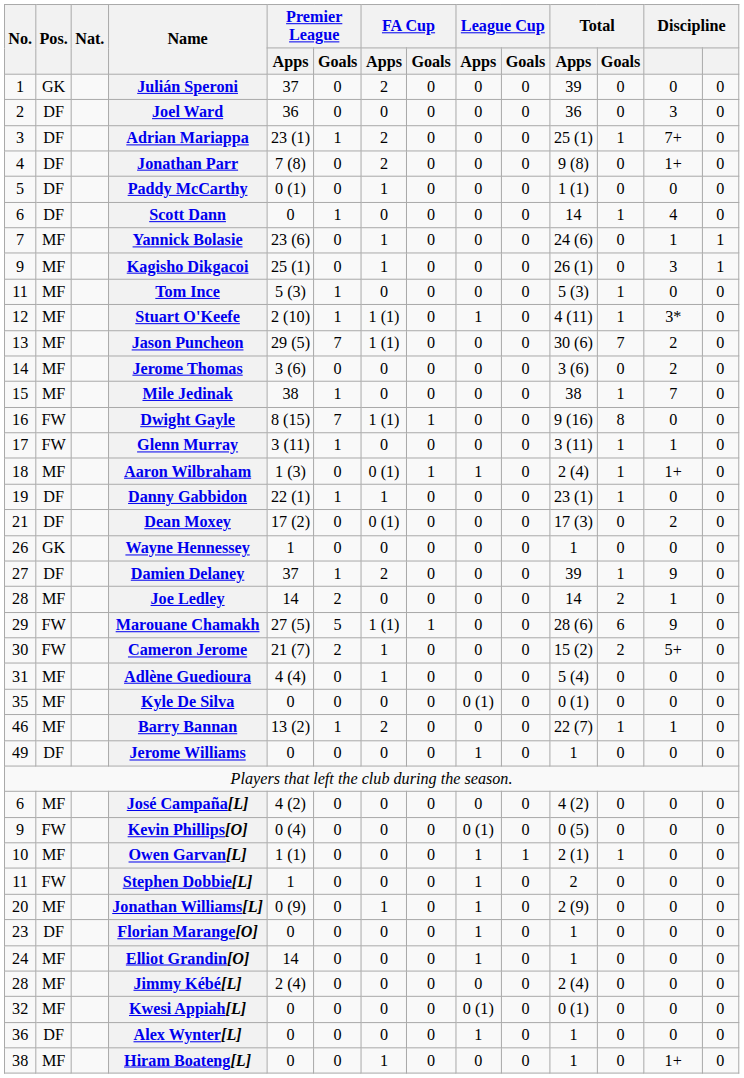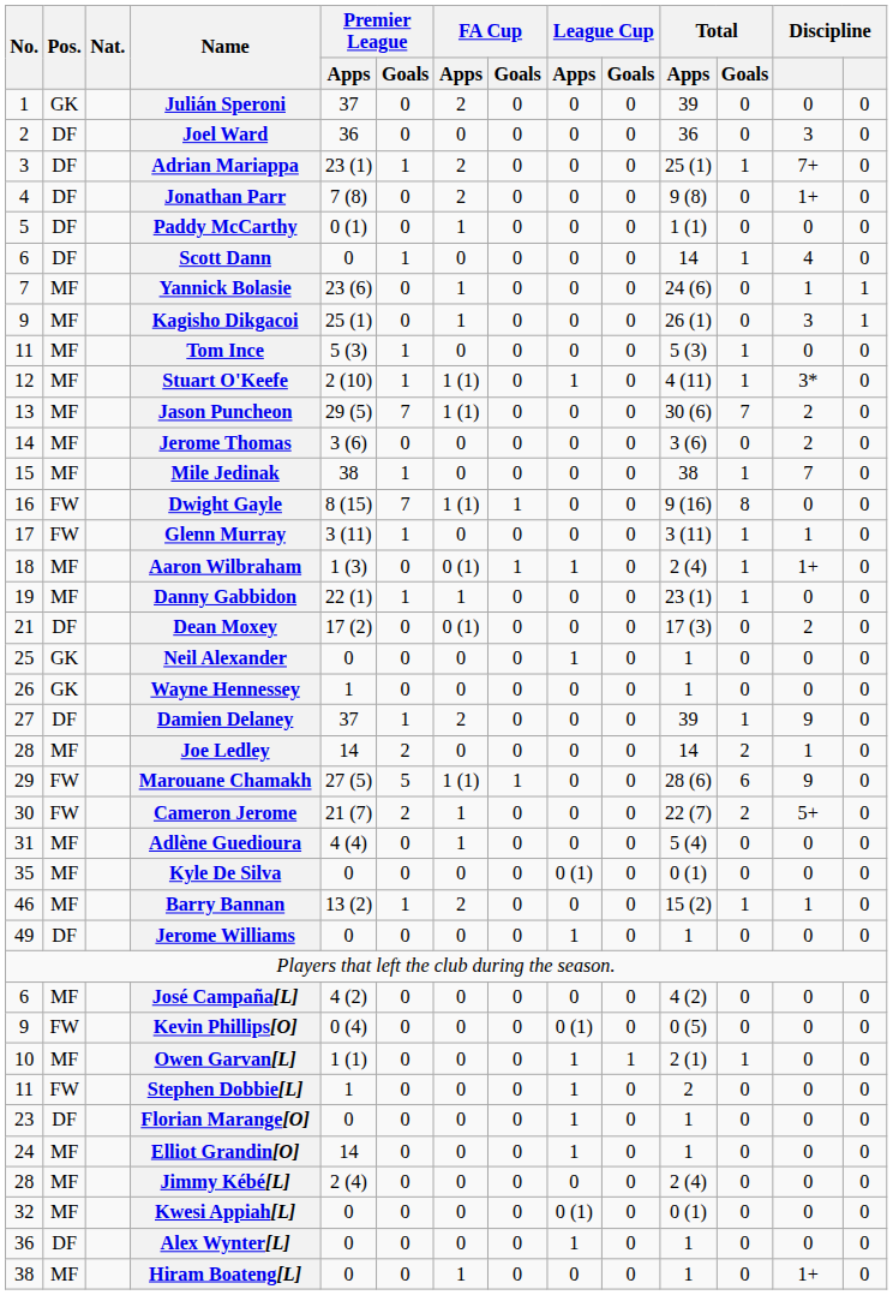 <table class="wikitable plainrowheaders" style="text-align:center">
 <tr>
 <th rowspan="2">No.</th>
 <th rowspan="2">Pos.</th>
 <th rowspan="2">Nat.</th>
 <th rowspan="2" style="width:150px;">Name</th>
 <th colspan="2" style="width:86px;"><a href='#'>Premier League</a></th>
 <th colspan="2" style="width:86px;"><a href='#'>FA Cup</a></th>
 <th colspan="2" style="width:86px;"><a href='#'>League Cup</a></th>
 <th colspan="2" style="width:86px;">Total</th>
 <th colspan="2" style="width:86px;">Discipline</th>
 </tr>
 <tr>
 <th>Apps</th>
 <th>Goals</th>
 <th>Apps</th>
 <th>Goals</th>
 <th>Apps</th>
 <th>Goals</th>
 <th>Apps</th>
 <th>Goals</th>
 <th></th>
 <th></th>
 </tr>
 <tr>
 <td>1</td>
 <td>GK</td>
 <td></td>
 <th scope="row"><a href='#'>Julián Speroni</a></th>
 <td>37</td>
 <td>0</td>
 <td>2</td>
 <td>0</td>
 <td>0</td>
 <td>0</td>
 <td>39</td>
 <td>0</td>
 <td>0</td>
 <td>0</td>
 </tr>
 <tr>
 <td>2</td>
 <td>DF</td>
 <td></td>
 <th scope="row"><a href='#'>Joel Ward</a></th>
 <td>36</td>
 <td>0</td>
 <td>0</td>
 <td>0</td>
 <td>0</td>
 <td>0</td>
 <td>36</td>
 <td>0</td>
 <td>3</td>
 <td>0</td>
 </tr>
 <tr>
 <td>3</td>
 <td>DF</td>
 <td></td>
 <th scope="row"><a href='#'>Adrian Mariappa</a></th>
 <td>23 (1)</td>
 <td>1</td>
 <td>2</td>
 <td>0</td>
 <td>0</td>
 <td>0</td>
 <td>25 (1)</td>
 <td>1</td>
 <td>7+</td>
 <td>0</td>
 </tr>
 <tr>
 <td>4</td>
 <td>DF</td>
 <td></td>
 <th scope="row"><a href='#'>Jonathan Parr</a></th>
 <td>7 (8)</td>
 <td>0</td>
 <td>2</td>
 <td>0</td>
 <td>0</td>
 <td>0</td>
 <td>9 (8)</td>
 <td>0</td>
 <td>1+</td>
 <td>0</td>
 </tr>
 <tr>
 <td>5</td>
 <td>DF</td>
 <td></td>
 <th scope="row"><a href='#'>Paddy McCarthy</a></th>
 <td>0 (1)</td>
 <td>0</td>
 <td>1</td>
 <td>0</td>
 <td>0</td>
 <td>0</td>
 <td>1 (1)</td>
 <td>0</td>
 <td>0</td>
 <td>0</td>
 </tr>
 <tr>
 <td>6</td>
 <td>DF</td>
 <td></td>
 <th scope="row"><a href='#'>Scott Dann</a></th>
 <td>0</td>
 <td>1</td>
 <td>0</td>
 <td>0</td>
 <td>0</td>
 <td>0</td>
 <td>14</td>
 <td>1</td>
 <td>4</td>
 <td>0</td>
 </tr>
 <tr>
 <td>7</td>
 <td>MF</td>
 <td></td>
 <th scope="row"><a href='#'>Yannick Bolasie</a></th>
 <td>23 (6)</td>
 <td>0</td>
 <td>1</td>
 <td>0</td>
 <td>0</td>
 <td>0</td>
 <td>24 (6)</td>
 <td>0</td>
 <td>1</td>
 <td>1</td>
 </tr>
 <tr>
 <td>9</td>
 <td>MF</td>
 <td></td>
 <th scope="row"><a href='#'>Kagisho Dikgacoi</a></th>
 <td>25 (1)</td>
 <td>0</td>
 <td>1</td>
 <td>0</td>
 <td>0</td>
 <td>0</td>
 <td>26 (1)</td>
 <td>0</td>
 <td>3</td>
 <td>1</td>
 </tr>
 <tr>
 <td>11</td>
 <td>MF</td>
 <td></td>
 <th scope="row"><a href='#'>Tom Ince</a></th>
 <td>5 (3)</td>
 <td>1</td>
 <td>0</td>
 <td>0</td>
 <td>0</td>
 <td>0</td>
 <td>5 (3)</td>
 <td>1</td>
 <td>0</td>
 <td>0</td>
 </tr>
 <tr>
 <td>12</td>
 <td>MF</td>
 <td></td>
 <th scope="row"><a href='#'>Stuart O'Keefe</a></th>
 <td>2 (10)</td>
 <td>1</td>
 <td>1 (1)</td>
 <td>0</td>
 <td>1</td>
 <td>0</td>
 <td>4 (11)</td>
 <td>1</td>
 <td>3*</td>
 <td>0</td>
 </tr>
 <tr>
 <td>13</td>
 <td>MF</td>
 <td></td>
 <th scope="row"><a href='#'>Jason Puncheon</a></th>
 <td>29 (5)</td>
 <td>7</td>
 <td>1 (1)</td>
 <td>0</td>
 <td>0</td>
 <td>0</td>
 <td>30 (6)</td>
 <td>7</td>
 <td>2</td>
 <td>0</td>
 </tr>
 <tr>
 <td>14</td>
 <td>MF</td>
 <td></td>
 <th scope="row"><a href='#'>Jerome Thomas</a></th>
 <td>3 (6)</td>
 <td>0</td>
 <td>0</td>
 <td>0</td>
 <td>0</td>
 <td>0</td>
 <td>3 (6)</td>
 <td>0</td>
 <td>2</td>
 <td>0</td>
 </tr>
 <tr>
 <td>15</td>
 <td>MF</td>
 <td></td>
 <th scope="row"><a href='#'>Mile Jedinak</a></th>
 <td>38</td>
 <td>1</td>
 <td>0</td>
 <td>0</td>
 <td>0</td>
 <td>0</td>
 <td>38</td>
 <td>1</td>
 <td>7</td>
 <td>0</td>
 </tr>
 <tr>
 <td>16</td>
 <td>FW</td>
 <td></td>
 <th scope="row"><a href='#'>Dwight Gayle</a></th>
 <td>8 (15)</td>
 <td>7</td>
 <td>1 (1)</td>
 <td>1</td>
 <td>0</td>
 <td>0</td>
 <td>9 (16)</td>
 <td>8</td>
 <td>0</td>
 <td>0</td>
 </tr>
 <tr>
 <td>17</td>
 <td>FW</td>
 <td></td>
 <th scope="row"><a href='#'>Glenn Murray</a></th>
 <td>3 (11)</td>
 <td>1</td>
 <td>0</td>
 <td>0</td>
 <td>0</td>
 <td>0</td>
 <td>3 (11)</td>
 <td>1</td>
 <td>1</td>
 <td>0</td>
 </tr>
 <tr>
 <td>18</td>
 <td>MF</td>
 <td></td>
 <th scope="row"><a href='#'>Aaron Wilbraham</a></th>
 <td>1 (3)</td>
 <td>0</td>
 <td>0 (1)</td>
 <td>1</td>
 <td>1</td>
 <td>0</td>
 <td>2 (4)</td>
 <td>1</td>
 <td>1+</td>
 <td>0</td>
 </tr>
 <tr>
 <td>19</td>
-<td>DF</td>
+<td>MF</td>
 <td></td>
 <th scope="row"><a href='#'>Danny Gabbidon</a></th>
 <td>22 (1)</td>
 <td>1</td>
 <td>1</td>
 <td>0</td>
 <td>0</td>
 <td>0</td>
 <td>23 (1)</td>
 <td>1</td>
 <td>0</td>
 <td>0</td>
 </tr>
 <tr>
 <td>21</td>
 <td>DF</td>
 <td></td>
 <th scope="row"><a href='#'>Dean Moxey</a></th>
 <td>17 (2)</td>
 <td>0</td>
 <td>0 (1)</td>
 <td>0</td>
 <td>0</td>
 <td>0</td>
 <td>17 (3)</td>
 <td>0</td>
 <td>2</td>
+<td>0</td>
+</tr>
+<tr>
+<td>25</td>
+<td>GK</td>
+<td></td>
+<th scope="row"><a href='#'>Neil Alexander</a></th>
+<td>0</td>
+<td>0</td>
+<td>0</td>
+<td>0</td>
+<td>1</td>
+<td>0</td>
+<td>1</td>
+<td>0</td>
+<td>0</td>
 <td>0</td>
 </tr>
 <tr>
 <td>26</td>
 <td>GK</td>
 <td></td>
 <th scope="row"><a href='#'>Wayne Hennessey</a></th>
 <td>1</td>
 <td>0</td>
 <td>0</td>
 <td>0</td>
 <td>0</td>
 <td>0</td>
 <td>1</td>
 <td>0</td>
 <td>0</td>
 <td>0</td>
 </tr>
 <tr>
 <td>27</td>
 <td>DF</td>
 <td></td>
 <th scope="row"><a href='#'>Damien Delaney</a></th>
 <td>37</td>
 <td>1</td>
 <td>2</td>
 <td>0</td>
 <td>0</td>
 <td>0</td>
 <td>39</td>
 <td>1</td>
 <td>9</td>
 <td>0</td>
 </tr>
 <tr>
 <td>28</td>
 <td>MF</td>
 <td></td>
 <th scope="row"><a href='#'>Joe Ledley</a></th>
 <td>14</td>
 <td>2</td>
 <td>0</td>
 <td>0</td>
 <td>0</td>
 <td>0</td>
 <td>14</td>
 <td>2</td>
 <td>1</td>
 <td>0</td>
 </tr>
 <tr>
 <td>29</td>
 <td>FW</td>
 <td></td>
 <th scope="row"><a href='#'>Marouane Chamakh</a></th>
 <td>27 (5)</td>
 <td>5</td>
 <td>1 (1)</td>
 <td>1</td>
 <td>0</td>
 <td>0</td>
 <td>28 (6)</td>
 <td>6</td>
 <td>9</td>
 <td>0</td>
 </tr>
 <tr>
 <td>30</td>
 <td>FW</td>
 <td></td>
 <th scope="row"><a href='#'>Cameron Jerome</a></th>
 <td>21 (7)</td>
 <td>2</td>
 <td>1</td>
 <td>0</td>
 <td>0</td>
 <td>0</td>
-<td>15 (2)</td>
+<td>22 (7)</td>
 <td>2</td>
 <td>5+</td>
 <td>0</td>
 </tr>
 <tr>
 <td>31</td>
 <td>MF</td>
 <td></td>
 <th scope="row"><a href='#'>Adlène Guedioura</a></th>
 <td>4 (4)</td>
 <td>0</td>
 <td>1</td>
 <td>0</td>
 <td>0</td>
 <td>0</td>
 <td>5 (4)</td>
 <td>0</td>
 <td>0</td>
 <td>0</td>
 </tr>
 <tr>
 <td>35</td>
 <td>MF</td>
 <td></td>
 <th scope="row"><a href='#'>Kyle De Silva</a></th>
 <td>0</td>
 <td>0</td>
 <td>0</td>
 <td>0</td>
 <td>0 (1)</td>
 <td>0</td>
 <td>0 (1)</td>
 <td>0</td>
 <td>0</td>
 <td>0</td>
 </tr>
 <tr>
 <td>46</td>
 <td>MF</td>
 <td></td>
 <th scope="row"><a href='#'>Barry Bannan</a></th>
 <td>13 (2)</td>
 <td>1</td>
 <td>2</td>
 <td>0</td>
 <td>0</td>
 <td>0</td>
-<td>22 (7)</td>
+<td>15 (2)</td>
 <td>1</td>
 <td>1</td>
 <td>0</td>
 </tr>
 <tr>
 <td>49</td>
 <td>DF</td>
 <td></td>
 <th scope="row"><a href='#'>Jerome Williams</a></th>
 <td>0</td>
 <td>0</td>
 <td>0</td>
 <td>0</td>
 <td>1</td>
 <td>0</td>
 <td>1</td>
 <td>0</td>
 <td>0</td>
 <td>0</td>
 </tr>
 <tr>
 <td colspan="14"><em>Players that left the club during the season.</em></td>
 </tr>
 <tr>
 <td>6</td>
 <td>MF</td>
 <td></td>
 <th scope="row"><a href='#'>José Campaña</a><em>[L]</em></th>
 <td>4 (2)</td>
 <td>0</td>
 <td>0</td>
 <td>0</td>
 <td>0</td>
 <td>0</td>
 <td>4 (2)</td>
 <td>0</td>
 <td>0</td>
 <td>0</td>
 </tr>
 <tr>
 <td>9</td>
 <td>FW</td>
 <td></td>
 <th scope="row"><a href='#'>Kevin Phillips</a><em>[O]</em></th>
 <td>0 (4)</td>
 <td>0</td>
 <td>0</td>
 <td>0</td>
 <td>0 (1)</td>
 <td>0</td>
 <td>0 (5)</td>
 <td>0</td>
 <td>0</td>
 <td>0</td>
 </tr>
 <tr>
 <td>10</td>
 <td>MF</td>
 <td></td>
 <th scope="row"><a href='#'>Owen Garvan</a><em>[L]</em></th>
 <td>1 (1)</td>
 <td>0</td>
 <td>0</td>
 <td>0</td>
 <td>1</td>
 <td>1</td>
 <td>2 (1)</td>
 <td>1</td>
 <td>0</td>
 <td>0</td>
 </tr>
 <tr>
 <td>11</td>
 <td>FW</td>
 <td></td>
 <th scope="row"><a href='#'>Stephen Dobbie</a><em>[L]</em></th>
 <td>1</td>
 <td>0</td>
 <td>0</td>
 <td>0</td>
 <td>1</td>
 <td>0</td>
 <td>2</td>
-<td>0</td>
-<td>0</td>
-<td>0</td>
-</tr>
-<tr>
-<td>20</td>
-<td>MF</td>
-<td></td>
-<th scope="row"><a href='#'>Jonathan Williams</a><em>[L]</em></th>
-<td>0 (9)</td>
-<td>0</td>
-<td>1</td>
-<td>0</td>
-<td>1</td>
-<td>0</td>
-<td>2 (9)</td>
 <td>0</td>
 <td>0</td>
 <td>0</td>
 </tr>
 <tr>
 <td>23</td>
 <td>DF</td>
 <td></td>
 <th scope="row"><a href='#'>Florian Marange</a><em>[O]</em></th>
 <td>0</td>
 <td>0</td>
 <td>0</td>
 <td>0</td>
 <td>1</td>
 <td>0</td>
 <td>1</td>
 <td>0</td>
 <td>0</td>
 <td>0</td>
 </tr>
 <tr>
 <td>24</td>
 <td>MF</td>
 <td></td>
 <th scope="row"><a href='#'>Elliot Grandin</a><em>[O]</em></th>
 <td>14</td>
 <td>0</td>
 <td>0</td>
 <td>0</td>
 <td>1</td>
 <td>0</td>
 <td>1</td>
 <td>0</td>
 <td>0</td>
 <td>0</td>
 </tr>
 <tr>
 <td>28</td>
 <td>MF</td>
 <td></td>
 <th scope="row"><a href='#'>Jimmy Kébé</a><em>[L]</em></th>
 <td>2 (4)</td>
 <td>0</td>
 <td>0</td>
 <td>0</td>
 <td>0</td>
 <td>0</td>
 <td>2 (4)</td>
 <td>0</td>
 <td>0</td>
 <td>0</td>
 </tr>
 <tr>
 <td>32</td>
 <td>MF</td>
 <td></td>
 <th scope="row"><a href='#'>Kwesi Appiah</a><em>[L]</em></th>
 <td>0</td>
 <td>0</td>
 <td>0</td>
 <td>0</td>
 <td>0 (1)</td>
 <td>0</td>
 <td>0 (1)</td>
 <td>0</td>
 <td>0</td>
 <td>0</td>
 </tr>
 <tr>
 <td>36</td>
 <td>DF</td>
 <td></td>
 <th scope="row"><a href='#'>Alex Wynter</a><em>[L]</em></th>
 <td>0</td>
 <td>0</td>
 <td>0</td>
 <td>0</td>
 <td>1</td>
 <td>0</td>
 <td>1</td>
 <td>0</td>
 <td>0</td>
 <td>0</td>
 </tr>
 <tr>
 <td>38</td>
 <td>MF</td>
 <td></td>
 <th scope="row"><a href='#'>Hiram Boateng</a><em>[L]</em></th>
 <td>0</td>
 <td>0</td>
 <td>1</td>
 <td>0</td>
 <td>0</td>
 <td>0</td>
 <td>1</td>
 <td>0</td>
 <td>1+</td>
 <td>0</td>
 </tr>
 </table>
